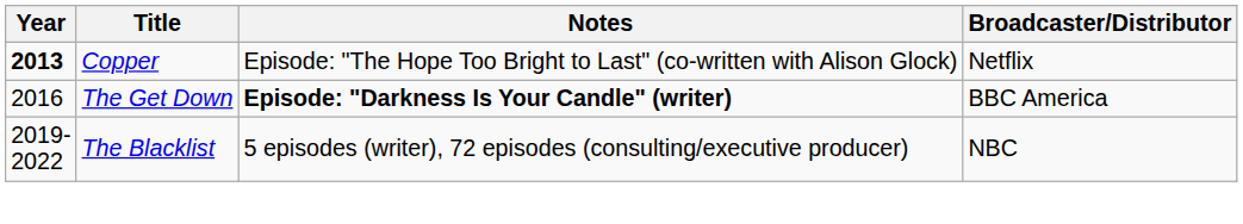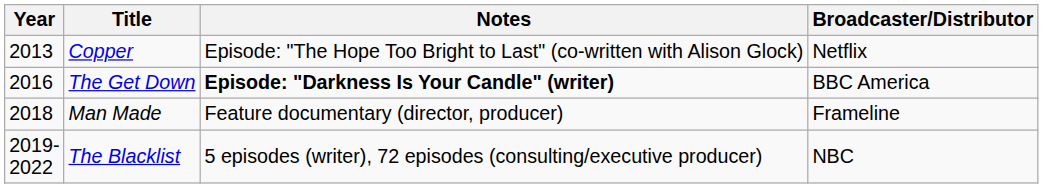 <table class="wikitable">
 <tr>
 <th style="width:33px;">Year</th>
 <th>Title</th>
 <th>Notes</th>
 <th>Broadcaster/Distributor</th>
 </tr>
 <tr>
-<td><strong>2013</strong></td>
+<td>2013</td>
 <td><em><a href='#'>Copper</a></em></td>
 <td>Episode: "The Hope Too Bright to Last" (co-written with Alison Glock)</td>
 <td>Netflix</td>
 </tr>
 <tr>
 <td>2016</td>
 <td><em><a href='#'>The Get Down</a></em></td>
 <td><strong>Episode: "Darkness Is Your Candle" (writer)</strong></td>
 <td>BBC America</td>
 </tr>
 <tr>
+<td>2018</td>
+<td><em>Man Made</em></td>
+<td>Feature documentary (director, producer)</td>
+<td>Frameline</td>
+</tr>
+<tr>
 <td>2019-2022</td>
 <td><em><a href='#'>The Blacklist</a></em></td>
 <td>5 episodes (writer), 72 episodes (consulting/executive producer)</td>
 <td>NBC</td>
 </tr>
 </table>
